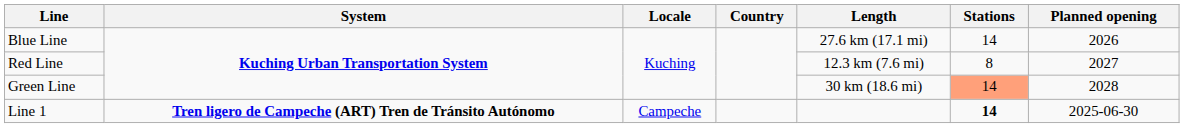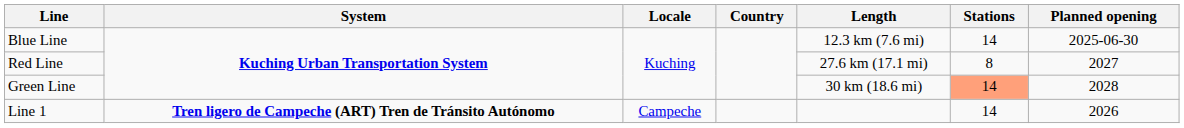 <table class="wikitable sortable collapsible" style="width:100%">
 <tr>
 <th scope="col">Line</th>
 <th scope="col">System</th>
 <th scope="col">Locale</th>
 <th scope="col">Country</th>
 <th scope="col">Length</th>
 <th scope="col">Stations</th>
 <th scope="col">Planned opening</th>
 </tr>
 <tr>
 <td>Blue Line</td>
 <td rowspan="3" style="text-align: center;"><a href='#'><strong>Kuching Urban Transportation System</strong></a></td>
 <td rowspan="3" style="text-align: center;"><a href='#'>Kuching</a></td>
 <td rowspan="3" style="text-align: center;"></td>
-<td style="text-align: center;">27.6 km (17.1 mi)</td>
+<td style="text-align: center;">12.3 km (7.6 mi)</td>
 <td style="text-align: center;">14</td>
-<td style="text-align: center;">2026</td>
+<td style="text-align:center">2025-06-30</td>
 </tr>
 <tr>
 <td>Red Line</td>
-<td style="text-align: center;">12.3 km (7.6 mi)</td>
+<td style="text-align: center;">27.6 km (17.1 mi)</td>
 <td style="text-align: center;">8</td>
 <td style="text-align: center;">2027</td>
 </tr>
 <tr>
 <td>Green Line</td>
 <td style="text-align: center;">30 km (18.6 mi)</td>
 <td style="background: lightsalmon; text-align: center;">14</td>
 <td style="text-align: center;">2028</td>
 </tr>
 <tr>
 <td>Line 1</td>
 <td style="text-align:center"><strong><a href='#'>Tren ligero de Campeche</a> (ART) Tren de Tránsito Autónomo </strong></td>
 <td style="text-align:center"><a href='#'>Campeche</a></td>
 <td style="text-align:center"></td>
 <td style="text-align:center"></td>
-<td style="text-align:center"><strong>14</strong></td>
-<td style="text-align:center">2025-06-30</td>
+<td style="text-align:center">14</td>
+<td style="text-align: center;">2026</td>
 </tr>
 </table>
